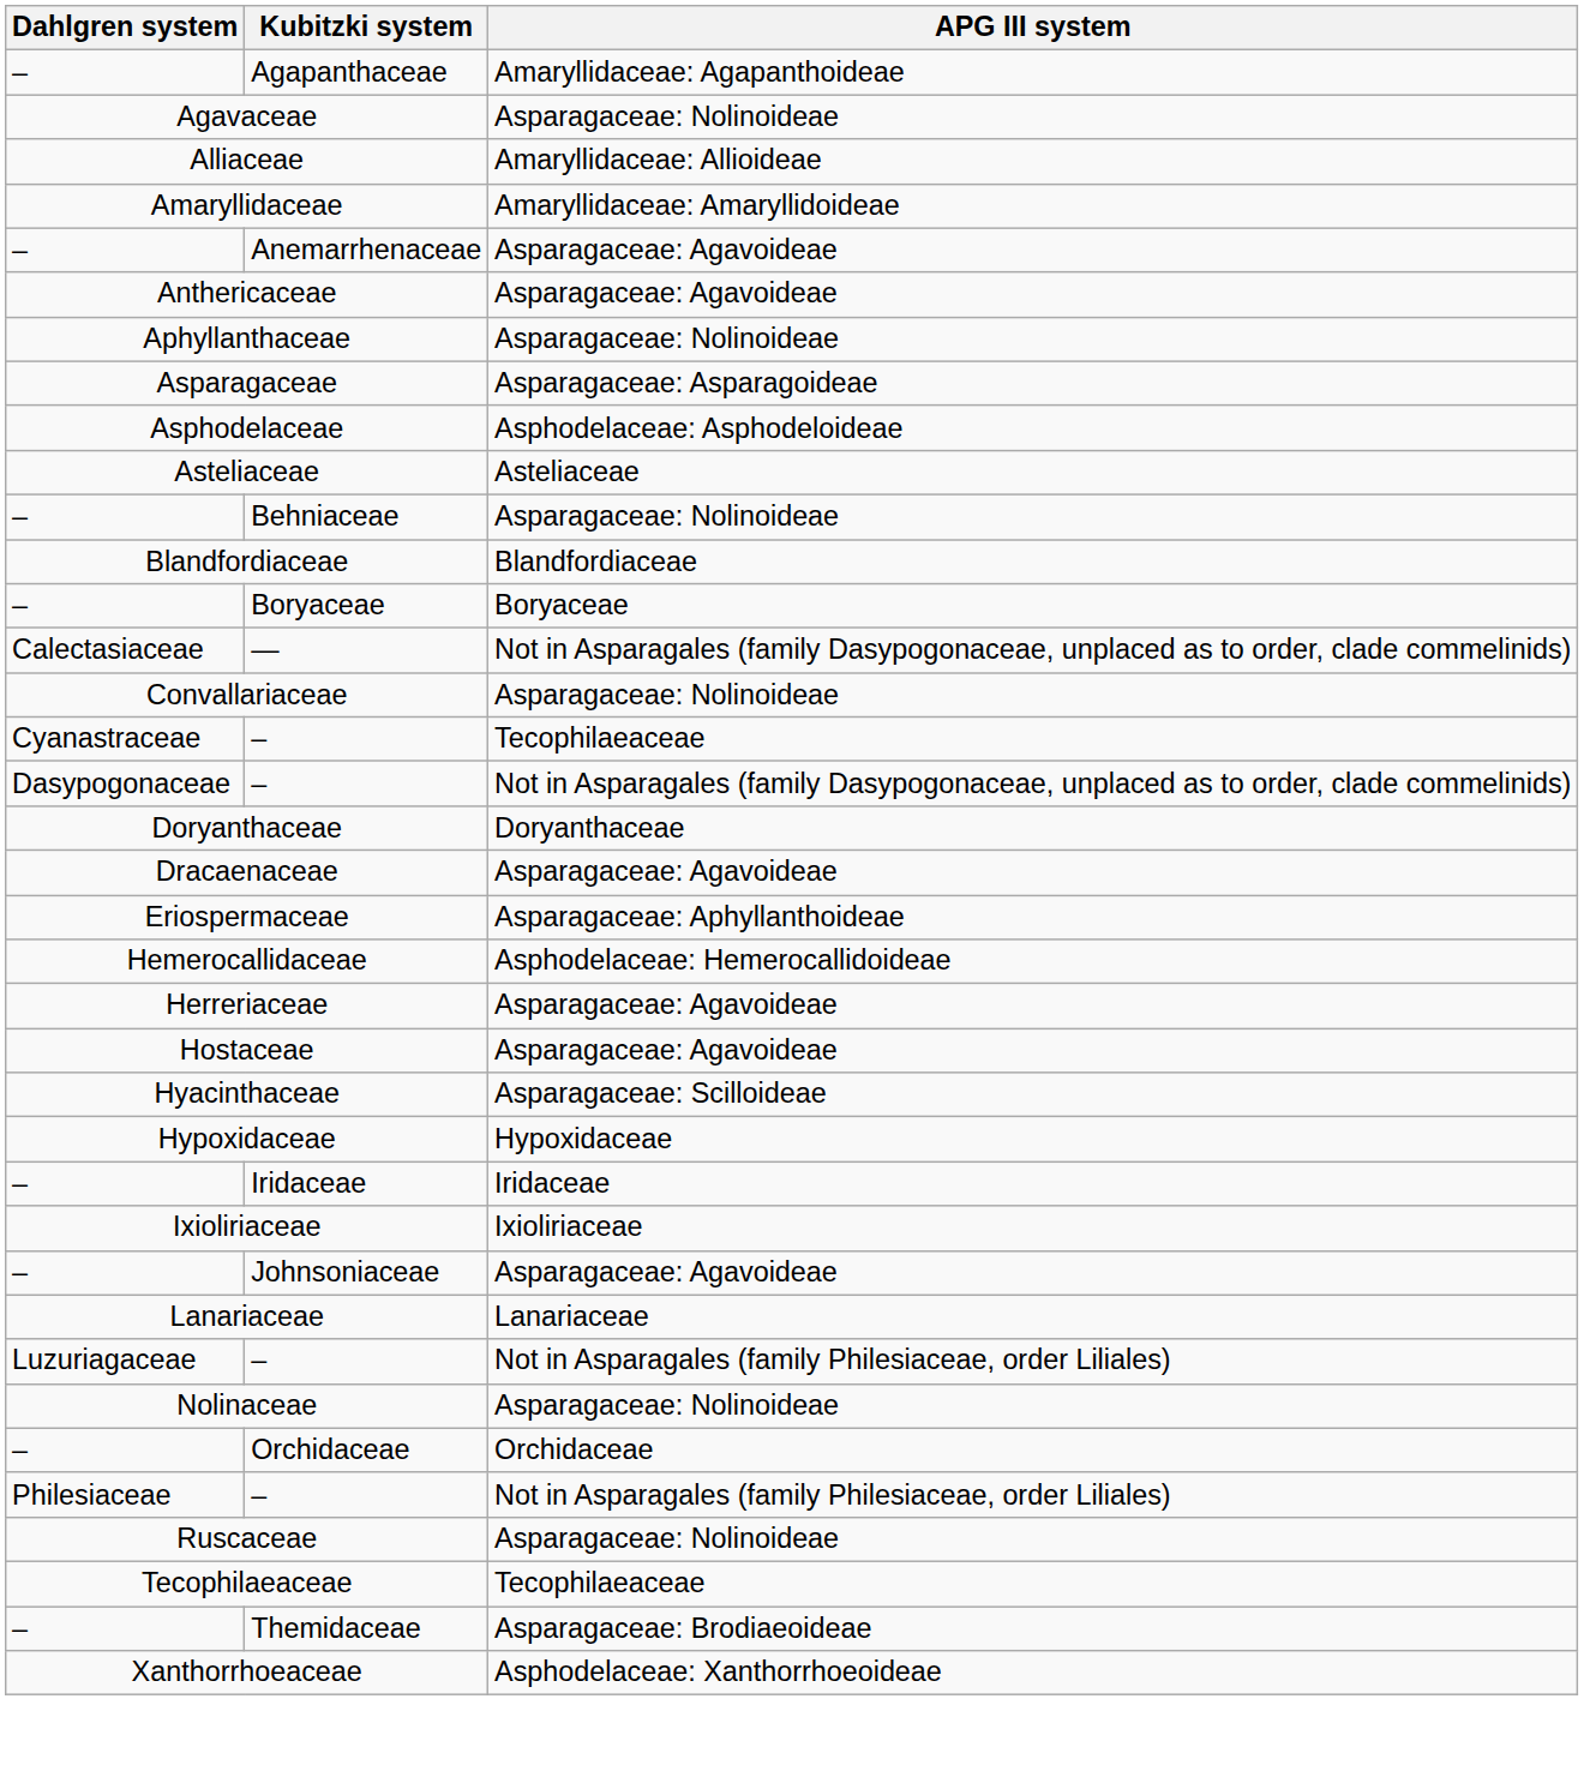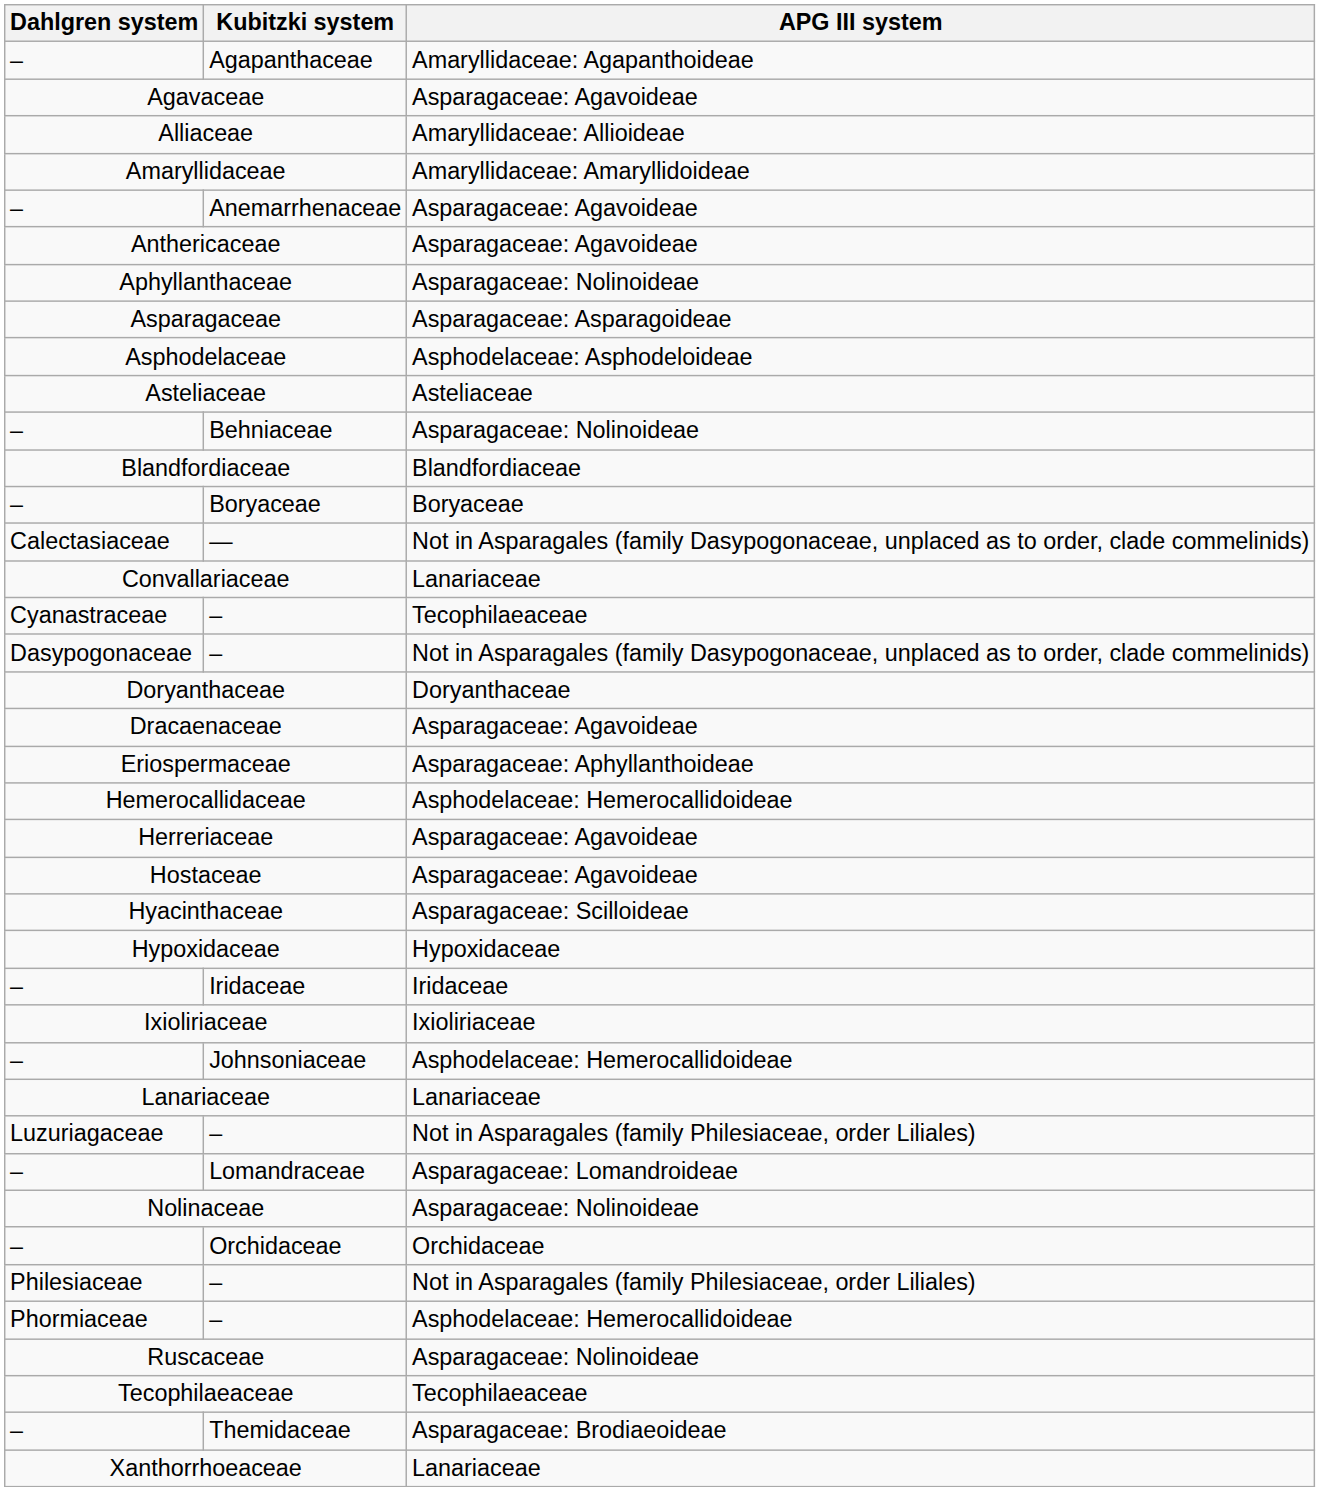 <table class="wikitable">
 <tr>
 <th>Dahlgren system</th>
 <th>Kubitzki system</th>
 <th>APG III system</th>
 </tr>
 <tr>
 <td>–</td>
 <td>Agapanthaceae</td>
 <td>Amaryllidaceae: Agapanthoideae</td>
 </tr>
 <tr>
 <td colspan="2"  style="text-align:center;">Agavaceae</td>
-<td>Asparagaceae: Nolinoideae</td>
+<td>Asparagaceae: Agavoideae</td>
 </tr>
 <tr>
 <td colspan="2" style="text-align:center;">Alliaceae</td>
 <td>Amaryllidaceae: Allioideae</td>
 </tr>
 <tr>
 <td colspan="2" style="text-align:center;">Amaryllidaceae</td>
 <td>Amaryllidaceae: Amaryllidoideae</td>
 </tr>
 <tr>
 <td>–</td>
 <td>Anemarrhenaceae</td>
 <td>Asparagaceae: Agavoideae</td>
 </tr>
 <tr>
 <td colspan="2" style="text-align:center;">Anthericaceae</td>
 <td>Asparagaceae: Agavoideae</td>
 </tr>
 <tr>
 <td colspan="2" style="text-align:center;">Aphyllanthaceae</td>
 <td>Asparagaceae: Nolinoideae</td>
 </tr>
 <tr>
 <td colspan="2" style="text-align:center;">Asparagaceae</td>
 <td>Asparagaceae: Asparagoideae</td>
 </tr>
 <tr>
 <td colspan="2" style="text-align:center;">Asphodelaceae</td>
 <td>Asphodelaceae: Asphodeloideae</td>
 </tr>
 <tr>
 <td colspan="2" style="text-align:center;">Asteliaceae</td>
 <td>Asteliaceae</td>
 </tr>
 <tr>
 <td>–</td>
 <td>Behniaceae</td>
 <td>Asparagaceae: Nolinoideae</td>
 </tr>
 <tr>
 <td colspan="2" style="text-align:center;">Blandfordiaceae</td>
 <td>Blandfordiaceae</td>
 </tr>
 <tr>
 <td>–</td>
 <td>Boryaceae</td>
 <td>Boryaceae</td>
 </tr>
 <tr>
 <td>Calectasiaceae</td>
 <td>—</td>
 <td>Not in Asparagales (family Dasypogonaceae, unplaced as to order, clade commelinids)</td>
 </tr>
 <tr>
 <td colspan="2" style="text-align:center;">Convallariaceae</td>
-<td>Asparagaceae: Nolinoideae</td>
+<td>Lanariaceae</td>
 </tr>
 <tr>
 <td>Cyanastraceae</td>
 <td>–</td>
 <td>Tecophilaeaceae</td>
 </tr>
 <tr>
 <td>Dasypogonaceae</td>
 <td>–</td>
 <td>Not in Asparagales (family Dasypogonaceae, unplaced as to order, clade commelinids)</td>
 </tr>
 <tr>
 <td colspan="2" style="text-align:center;">Doryanthaceae</td>
 <td>Doryanthaceae</td>
 </tr>
 <tr>
 <td colspan="2" style="text-align:center;">Dracaenaceae</td>
 <td>Asparagaceae: Agavoideae</td>
 </tr>
 <tr>
 <td colspan="2" style="text-align:center;">Eriospermaceae</td>
 <td>Asparagaceae: Aphyllanthoideae</td>
 </tr>
 <tr>
 <td colspan="2" style="text-align:center;">Hemerocallidaceae</td>
 <td>Asphodelaceae: Hemerocallidoideae</td>
 </tr>
 <tr>
 <td colspan="2" style="text-align:center;">Herreriaceae</td>
 <td>Asparagaceae: Agavoideae</td>
 </tr>
 <tr>
 <td colspan="2" style="text-align:center;">Hostaceae</td>
 <td>Asparagaceae: Agavoideae</td>
 </tr>
 <tr>
 <td colspan="2" style="text-align:center;">Hyacinthaceae</td>
 <td>Asparagaceae: Scilloideae</td>
 </tr>
 <tr>
 <td colspan="2" style="text-align:center;">Hypoxidaceae</td>
 <td>Hypoxidaceae</td>
 </tr>
 <tr>
 <td>–</td>
 <td>Iridaceae</td>
 <td>Iridaceae</td>
 </tr>
 <tr>
 <td colspan="2" style="text-align:center;">Ixioliriaceae</td>
 <td>Ixioliriaceae</td>
 </tr>
 <tr>
 <td>–</td>
 <td>Johnsoniaceae</td>
-<td>Asparagaceae: Agavoideae</td>
+<td>Asphodelaceae: Hemerocallidoideae</td>
 </tr>
 <tr>
 <td colspan="2" style="text-align:center;">Lanariaceae</td>
 <td>Lanariaceae</td>
 </tr>
 <tr>
 <td>Luzuriagaceae</td>
 <td>–</td>
 <td>Not in Asparagales (family Philesiaceae, order Liliales)</td>
+</tr>
+<tr>
+<td>–</td>
+<td>Lomandraceae</td>
+<td>Asparagaceae: Lomandroideae</td>
 </tr>
 <tr>
 <td colspan="2" style="text-align:center;">Nolinaceae</td>
 <td>Asparagaceae: Nolinoideae</td>
 </tr>
 <tr>
 <td>–</td>
 <td>Orchidaceae</td>
 <td>Orchidaceae</td>
 </tr>
 <tr>
 <td>Philesiaceae</td>
 <td>–</td>
 <td>Not in Asparagales (family Philesiaceae, order Liliales)</td>
 </tr>
 <tr>
+<td>Phormiaceae</td>
+<td>–</td>
+<td>Asphodelaceae: Hemerocallidoideae</td>
+</tr>
+<tr>
 <td colspan="2" style="text-align:center;">Ruscaceae</td>
 <td>Asparagaceae: Nolinoideae</td>
 </tr>
 <tr>
 <td colspan="2" style="text-align:center;">Tecophilaeaceae</td>
 <td>Tecophilaeaceae</td>
 </tr>
 <tr>
 <td>–</td>
 <td>Themidaceae</td>
 <td>Asparagaceae: Brodiaeoideae</td>
 </tr>
 <tr>
 <td colspan="2" style="text-align:center;">Xanthorrhoeaceae</td>
-<td>Asphodelaceae: Xanthorrhoeoideae</td>
+<td>Lanariaceae</td>
 </tr>
 </table>
